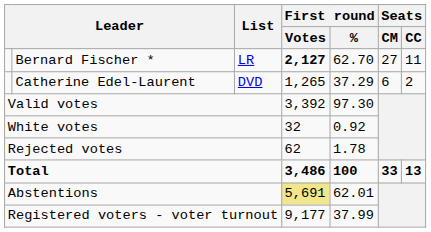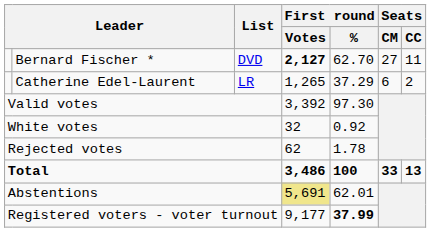 <table class="wikitable">
 <tr>
 <th colspan="2" rowspan="2">Leader</th>
 <th rowspan="2">List</th>
 <th colspan="2">First round</th>
 <th colspan="2">Seats</th>
 </tr>
 <tr>
 <th>Votes</th>
 <th>%</th>
 <th>CM</th>
 <th>CC</th>
 </tr>
 <tr>
 <td bgcolor=></td>
 <td>Bernard Fischer *</td>
-<td><a href='#'>LR</a></td>
+<td><a href='#'>DVD</a></td>
 <td><strong>2,127</strong></td>
 <td>62.70</td>
 <td>27</td>
 <td>11</td>
 </tr>
 <tr>
 <td bgcolor=></td>
 <td>Catherine Edel-Laurent</td>
-<td><a href='#'>DVD</a></td>
+<td><a href='#'>LR</a></td>
 <td>1,265</td>
 <td>37.29</td>
 <td>6</td>
 <td>2</td>
 </tr>
 <tr>
 <td colspan="3">Valid votes</td>
 <td>3,392</td>
 <td>97.30</td>
 <th colspan="2" rowspan="3"></th>
 </tr>
 <tr>
 <td colspan="3">White votes</td>
 <td>32</td>
 <td>0.92</td>
 </tr>
 <tr>
 <td colspan="3">Rejected votes</td>
 <td>62</td>
 <td>1.78</td>
 </tr>
 <tr>
 <td colspan="3"><strong>Total</strong></td>
 <td><strong>3,486</strong></td>
 <td><strong>100</strong></td>
 <td><strong>33</strong></td>
 <td><strong>13</strong></td>
 </tr>
 <tr>
 <td colspan="3">Abstentions</td>
 <td style="background: khaki;">5,691</td>
 <td>62.01</td>
 <th colspan="2" rowspan="2"></th>
 </tr>
 <tr>
 <td colspan="3">Registered voters - voter turnout</td>
 <td>9,177</td>
-<td>37.99</td>
+<td><strong>37.99</strong></td>
 </tr>
 </table>
